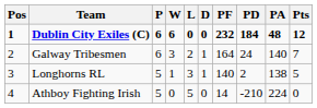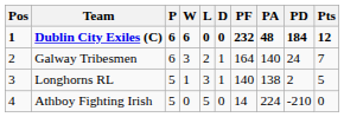 <table class="wikitable">
 <tr>
 <th colspan="1" rowspan="1">Pos</th>
 <th colspan="1" rowspan="1">Team</th>
 <th colspan="1" rowspan="1">P</th>
 <th colspan="1" rowspan="1">W</th>
 <th colspan="1" rowspan="1">L</th>
 <th colspan="1" rowspan="1">D</th>
 <th colspan="1" rowspan="1">PF</th>
+<th colspan="1" rowspan="1">PA</th>
 <th colspan="1" rowspan="1">PD</th>
-<th colspan="1" rowspan="1">PA</th>
 <th colspan="1" rowspan="1">Pts</th>
 </tr>
 <tr>
 <td><strong>1</strong></td>
 <td><strong> <a href='#'>Dublin City Exiles</a> (C)</strong></td>
 <td><strong>6</strong></td>
 <td><strong>6</strong></td>
 <td><strong>0</strong></td>
 <td><strong>0</strong></td>
 <td><strong>232</strong></td>
+<td><strong>48</strong></td>
 <td><strong>184</strong></td>
-<td><strong>48</strong></td>
 <td><strong>12</strong></td>
 </tr>
 <tr>
 <td>2</td>
 <td> Galway Tribesmen</td>
 <td>6</td>
 <td>3</td>
 <td>2</td>
 <td>1</td>
 <td>164</td>
+<td>140</td>
 <td>24</td>
-<td>140</td>
 <td>7</td>
 </tr>
 <tr>
 <td>3</td>
 <td> Longhorns RL</td>
 <td>5</td>
 <td>1</td>
 <td>3</td>
 <td>1</td>
 <td>140</td>
+<td>138</td>
 <td>2</td>
-<td>138</td>
 <td>5</td>
 </tr>
 <tr>
 <td>4</td>
 <td> Athboy Fighting Irish</td>
 <td>5</td>
 <td>0</td>
 <td>5</td>
 <td>0</td>
 <td>14</td>
+<td>224</td>
 <td>-210</td>
-<td>224</td>
 <td>0</td>
 </tr>
 </table>
